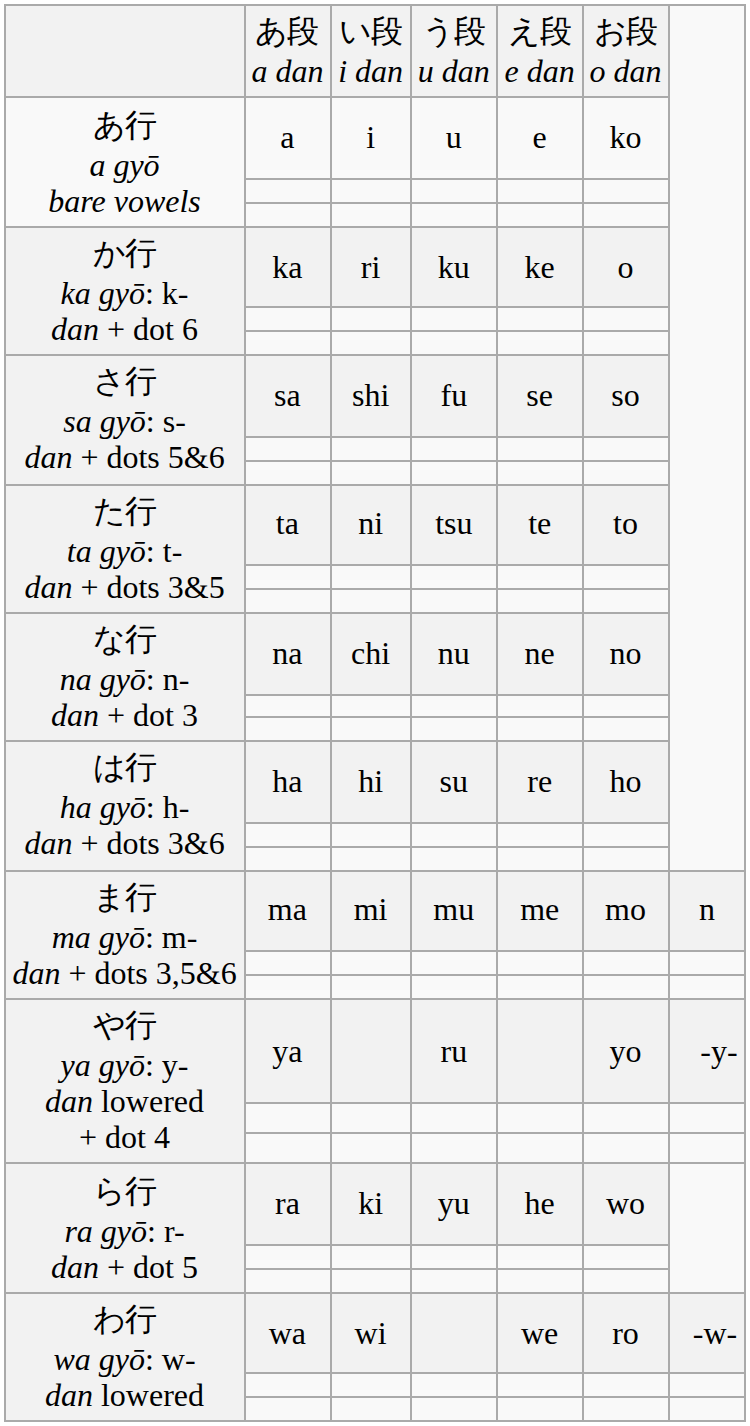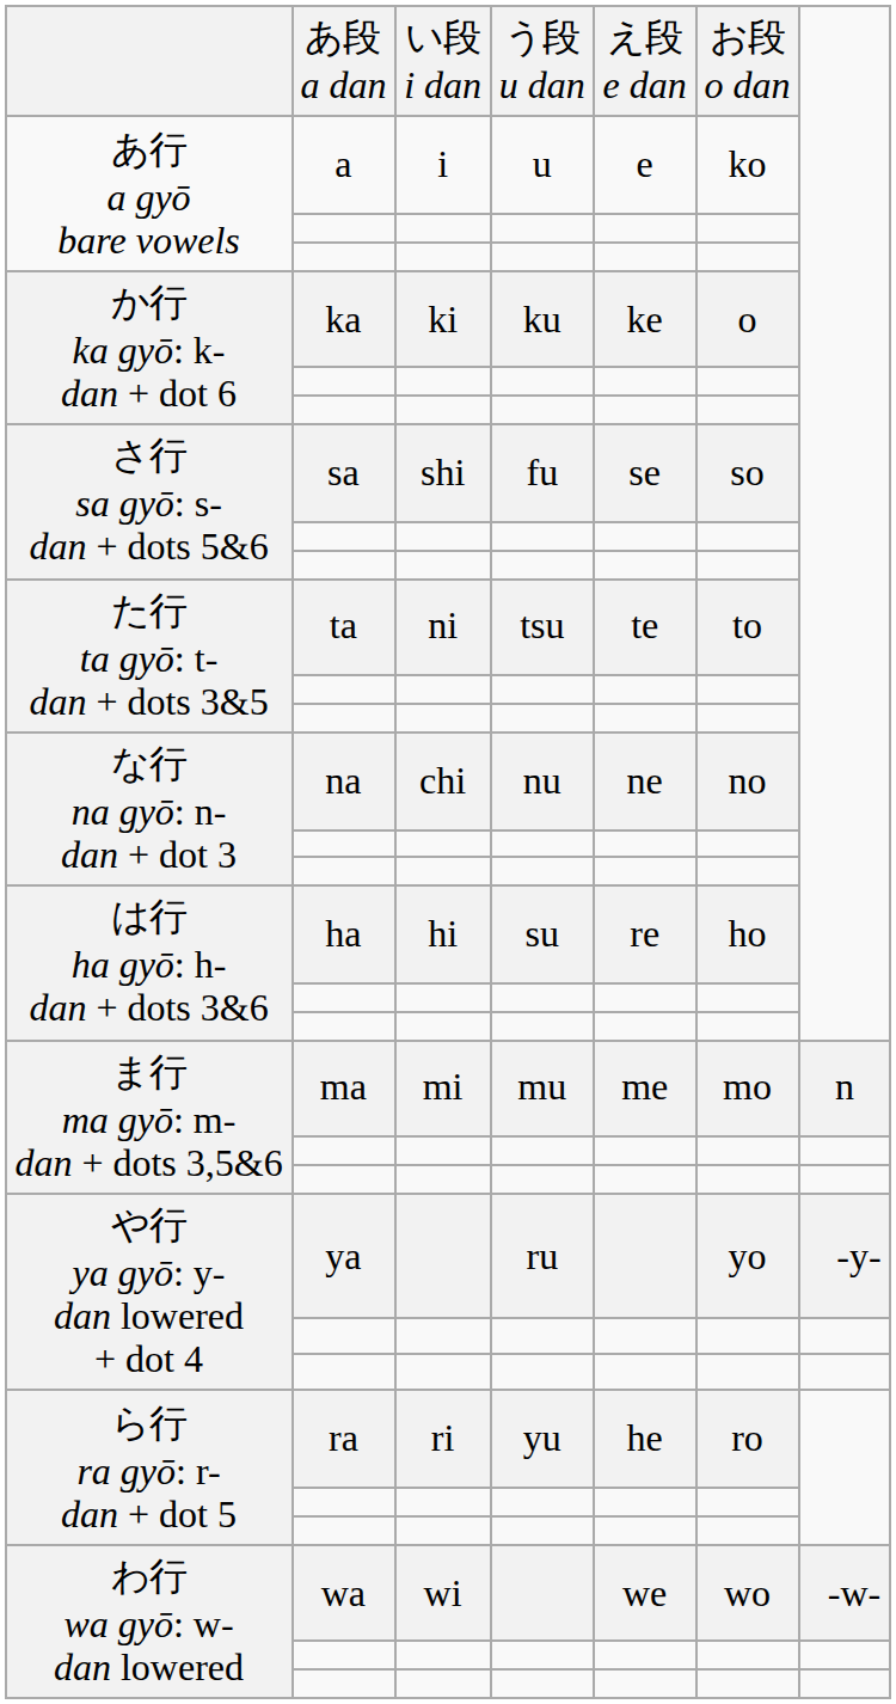 <table class="wikitable" style="text-align:center">
 <tr style="background:#f2f2f2">
 <td></td>
 <td>あ段<br><em>a dan</em></td>
 <td>い段<br><em>i dan</em></td>
 <td>う段<br><em>u dan</em></td>
 <td>え段<br><em>e dan</em></td>
 <td>お段<br><em>o dan</em></td>
 </tr>
 <tr>
 <td rowspan="3">あ行<br> <em>a gyō</em> <br> <em>bare vowels</em></td>
 <td> a</td>
 <td> i</td>
 <td> u</td>
 <td> e</td>
 <td> ko</td>
 </tr>
 <tr>
 <td></td>
 <td></td>
 <td></td>
 <td></td>
 <td></td>
 </tr>
 <tr>
 <td></td>
 <td></td>
 <td></td>
 <td></td>
 <td></td>
 </tr>
 <tr style="background:#f2f2f2">
 <td rowspan="3">か行<br> <em>ka gyō</em>: k- <br> <em>dan</em> + dot 6</td>
 <td> ka</td>
-<td> ri</td>
+<td> ki</td>
 <td> ku</td>
 <td> ke</td>
 <td> o</td>
 </tr>
 <tr>
 <td></td>
 <td></td>
 <td></td>
 <td></td>
 <td></td>
 </tr>
 <tr>
 <td></td>
 <td></td>
 <td></td>
 <td></td>
 <td></td>
 </tr>
 <tr style="background:#f2f2f2">
 <td rowspan="3">さ行<br> <em>sa gyō</em>: s- <br> <em>dan</em> + dots 5&6</td>
 <td> sa</td>
 <td> shi</td>
 <td> fu</td>
 <td> se</td>
 <td> so</td>
 </tr>
 <tr>
 <td></td>
 <td></td>
 <td></td>
 <td></td>
 <td></td>
 </tr>
 <tr>
 <td></td>
 <td></td>
 <td></td>
 <td></td>
 <td></td>
 </tr>
 <tr style="background:#f2f2f2">
 <td rowspan="3">た行<br> <em>ta gyō</em>: t- <br> <em>dan</em> + dots 3&5</td>
 <td> ta</td>
 <td> ni</td>
 <td> tsu</td>
 <td> te</td>
 <td> to</td>
 </tr>
 <tr>
 <td></td>
 <td></td>
 <td></td>
 <td></td>
 <td></td>
 </tr>
 <tr>
 <td></td>
 <td></td>
 <td></td>
 <td></td>
 <td></td>
 </tr>
 <tr style="background:#f2f2f2">
 <td rowspan="3">な行<br> <em>na gyō</em>: n- <br> <em>dan</em> + dot 3</td>
 <td> na</td>
 <td> chi</td>
 <td> nu</td>
 <td> ne</td>
 <td> no</td>
 </tr>
 <tr>
 <td></td>
 <td></td>
 <td></td>
 <td></td>
 <td></td>
 </tr>
 <tr>
 <td></td>
 <td></td>
 <td></td>
 <td></td>
 <td></td>
 </tr>
 <tr style="background:#f2f2f2">
 <td rowspan="3">は行<br> <em>ha gyō</em>: h- <br> <em>dan</em> + dots 3&6</td>
 <td> ha</td>
 <td> hi</td>
 <td> su</td>
 <td> re</td>
 <td> ho</td>
 </tr>
 <tr>
 <td></td>
 <td></td>
 <td></td>
 <td></td>
 <td></td>
 </tr>
 <tr>
 <td></td>
 <td></td>
 <td></td>
 <td></td>
 <td></td>
 </tr>
 <tr style="background:#f2f2f2">
 <td rowspan="3">ま行<br> <em>ma gyō</em>: m- <br> <em>dan</em> + dots 3,5&6</td>
 <td> ma</td>
 <td> mi</td>
 <td> mu</td>
 <td> me</td>
 <td> mo</td>
 <td> n</td>
 </tr>
 <tr>
 <td></td>
 <td></td>
 <td></td>
 <td></td>
 <td></td>
 <td></td>
 </tr>
 <tr>
 <td></td>
 <td></td>
 <td></td>
 <td></td>
 <td></td>
 <td></td>
 </tr>
 <tr style="background:#f2f2f2">
 <td rowspan="3">や行<br> <em>ya gyō</em>: y- <br> <em>dan</em> lowered<br>+ dot 4</td>
 <td> ya</td>
 <td></td>
 <td> ru</td>
 <td></td>
 <td> yo</td>
 <td>   -y-</td>
 </tr>
 <tr>
 <td></td>
 <td></td>
 <td></td>
 <td></td>
 <td></td>
 <td></td>
 </tr>
 <tr>
 <td></td>
 <td></td>
 <td></td>
 <td></td>
 <td></td>
 <td></td>
 </tr>
 <tr style="background:#f2f2f2">
 <td rowspan="3">ら行<br> <em>ra gyō</em>: r- <br> <em>dan</em> + dot 5</td>
 <td> ra</td>
-<td> ki</td>
+<td> ri</td>
 <td> yu</td>
 <td> he</td>
-<td> wo</td>
+<td> ro</td>
 </tr>
 <tr>
 <td></td>
 <td></td>
 <td></td>
 <td></td>
 <td></td>
 </tr>
 <tr>
 <td></td>
 <td></td>
 <td></td>
 <td></td>
 <td></td>
 </tr>
 <tr style="background:#f2f2f2">
 <td rowspan="3">わ行<br> <em>wa gyō</em>: w- <br> <em>dan</em> lowered</td>
 <td> wa</td>
 <td> wi</td>
 <td></td>
 <td> we</td>
-<td> ro</td>
+<td> wo</td>
 <td>  -w-</td>
 </tr>
 <tr>
 <td></td>
 <td></td>
 <td></td>
 <td></td>
 <td></td>
 <td></td>
 </tr>
 <tr>
 <td></td>
 <td></td>
 <td></td>
 <td></td>
 <td></td>
 <td></td>
 </tr>
 </table>
